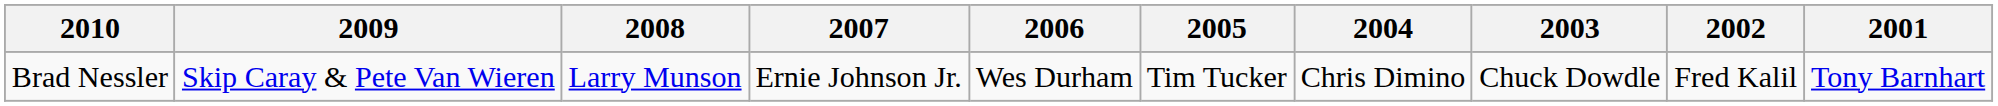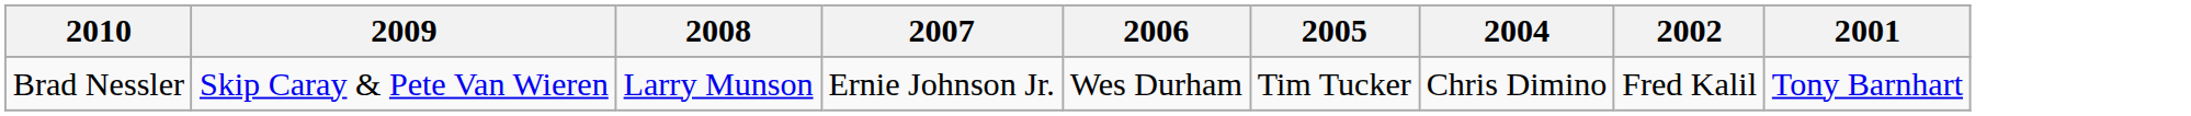 <table class="wikitable">
 <tr>
 <th>2010</th>
 <th>2009</th>
 <th>2008</th>
 <th>2007</th>
 <th>2006</th>
 <th>2005</th>
 <th>2004</th>
-<th>2003</th>
 <th>2002</th>
 <th>2001</th>
 </tr>
 <tr>
 <td>Brad Nessler</td>
 <td><a href='#'>Skip Caray</a> & <a href='#'>Pete Van Wieren</a></td>
 <td><a href='#'>Larry Munson</a></td>
 <td>Ernie Johnson Jr.</td>
 <td>Wes Durham</td>
 <td>Tim Tucker</td>
 <td>Chris Dimino</td>
-<td>Chuck Dowdle</td>
 <td>Fred Kalil</td>
 <td><a href='#'>Tony Barnhart</a></td>
 </tr>
 </table>
